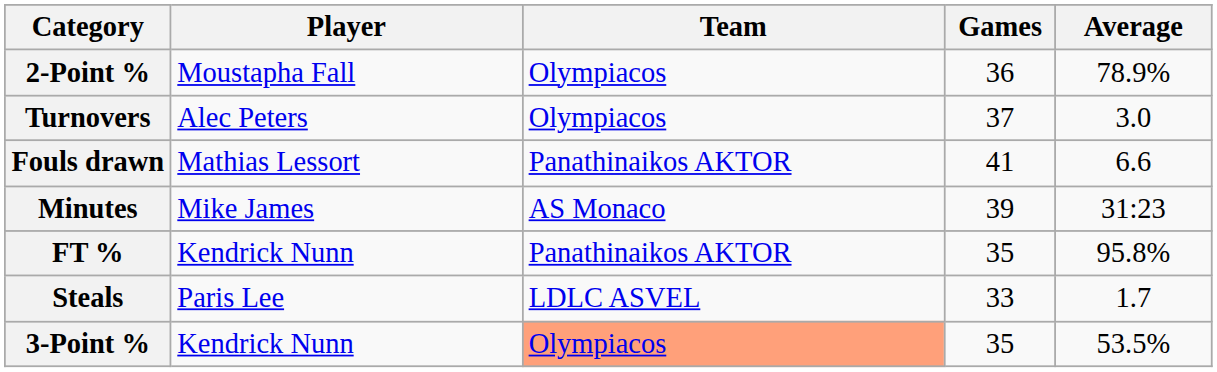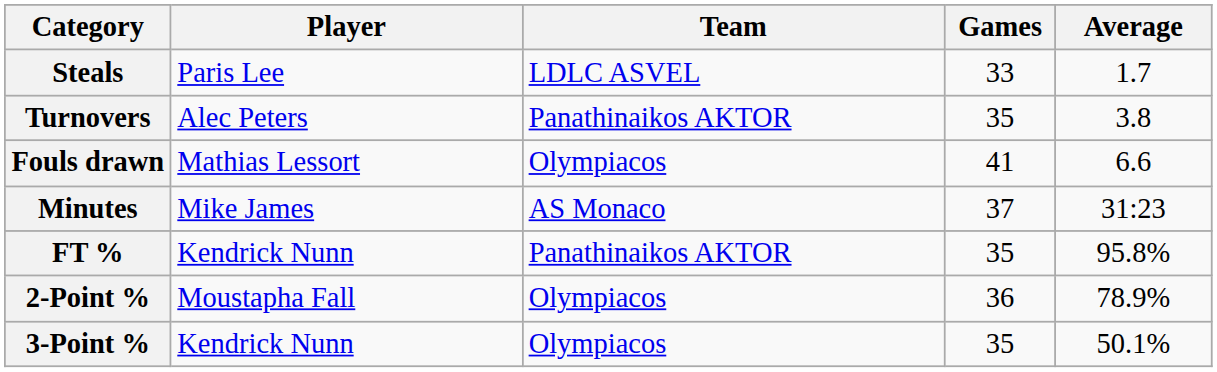 <table class="wikitable">
 <tr>
 <th>Category</th>
 <th width=190>Player</th>
 <th width=230>Team</th>
 <th width=55>Games</th>
 <th width=80>Average</th>
 </tr>
 <tr>
-<th>2-Point %</th>
-<td> <a href='#'>Moustapha Fall</a></td>
-<td> <a href='#'>Olympiacos</a></td>
-<td style="text-align: center;">36</td>
-<td style="text-align: center;">78.9%</td>
+<th>Steals</th>
+<td> <a href='#'>Paris Lee</a></td>
+<td> <a href='#'>LDLC ASVEL</a></td>
+<td style="text-align: center;">33</td>
+<td style="text-align: center;">1.7</td>
 </tr>
 <tr>
 <th>Turnovers</th>
 <td> <a href='#'>Alec Peters</a></td>
-<td> <a href='#'>Olympiacos</a></td>
-<td style="text-align: center;">37</td>
-<td style="text-align: center;">3.0</td>
+<td> <a href='#'>Panathinaikos AKTOR</a></td>
+<td style="text-align: center;">35</td>
+<td style="text-align: center;">3.8</td>
 </tr>
 <tr>
 <th>Fouls drawn</th>
 <td> <a href='#'>Mathias Lessort</a></td>
-<td> <a href='#'>Panathinaikos AKTOR</a></td>
+<td> <a href='#'>Olympiacos</a></td>
 <td style="text-align: center;">41</td>
 <td style="text-align: center;">6.6</td>
 </tr>
 <tr>
 <th>Minutes</th>
 <td> <a href='#'>Mike James</a></td>
 <td> <a href='#'>AS Monaco</a></td>
-<td style="text-align: center;">39</td>
+<td style="text-align: center;">37</td>
 <td style="text-align: center;">31:23</td>
 </tr>
 <tr>
 <th>FT %</th>
 <td> <a href='#'>Kendrick Nunn</a></td>
 <td> <a href='#'>Panathinaikos AKTOR</a></td>
 <td style="text-align: center;">35</td>
 <td style="text-align: center;">95.8%</td>
 </tr>
 <tr>
-<th>Steals</th>
-<td> <a href='#'>Paris Lee</a></td>
-<td> <a href='#'>LDLC ASVEL</a></td>
-<td style="text-align: center;">33</td>
-<td style="text-align: center;">1.7</td>
+<th>2-Point %</th>
+<td> <a href='#'>Moustapha Fall</a></td>
+<td> <a href='#'>Olympiacos</a></td>
+<td style="text-align: center;">36</td>
+<td style="text-align: center;">78.9%</td>
 </tr>
 <tr>
 <th>3-Point %</th>
 <td> <a href='#'>Kendrick Nunn</a></td>
-<td style="background: lightsalmon;"> <a href='#'>Olympiacos</a></td>
+<td> <a href='#'>Olympiacos</a></td>
 <td style="text-align: center;">35</td>
-<td style="text-align: center;">53.5%</td>
+<td style="text-align: center;">50.1%</td>
 </tr>
 </table>
